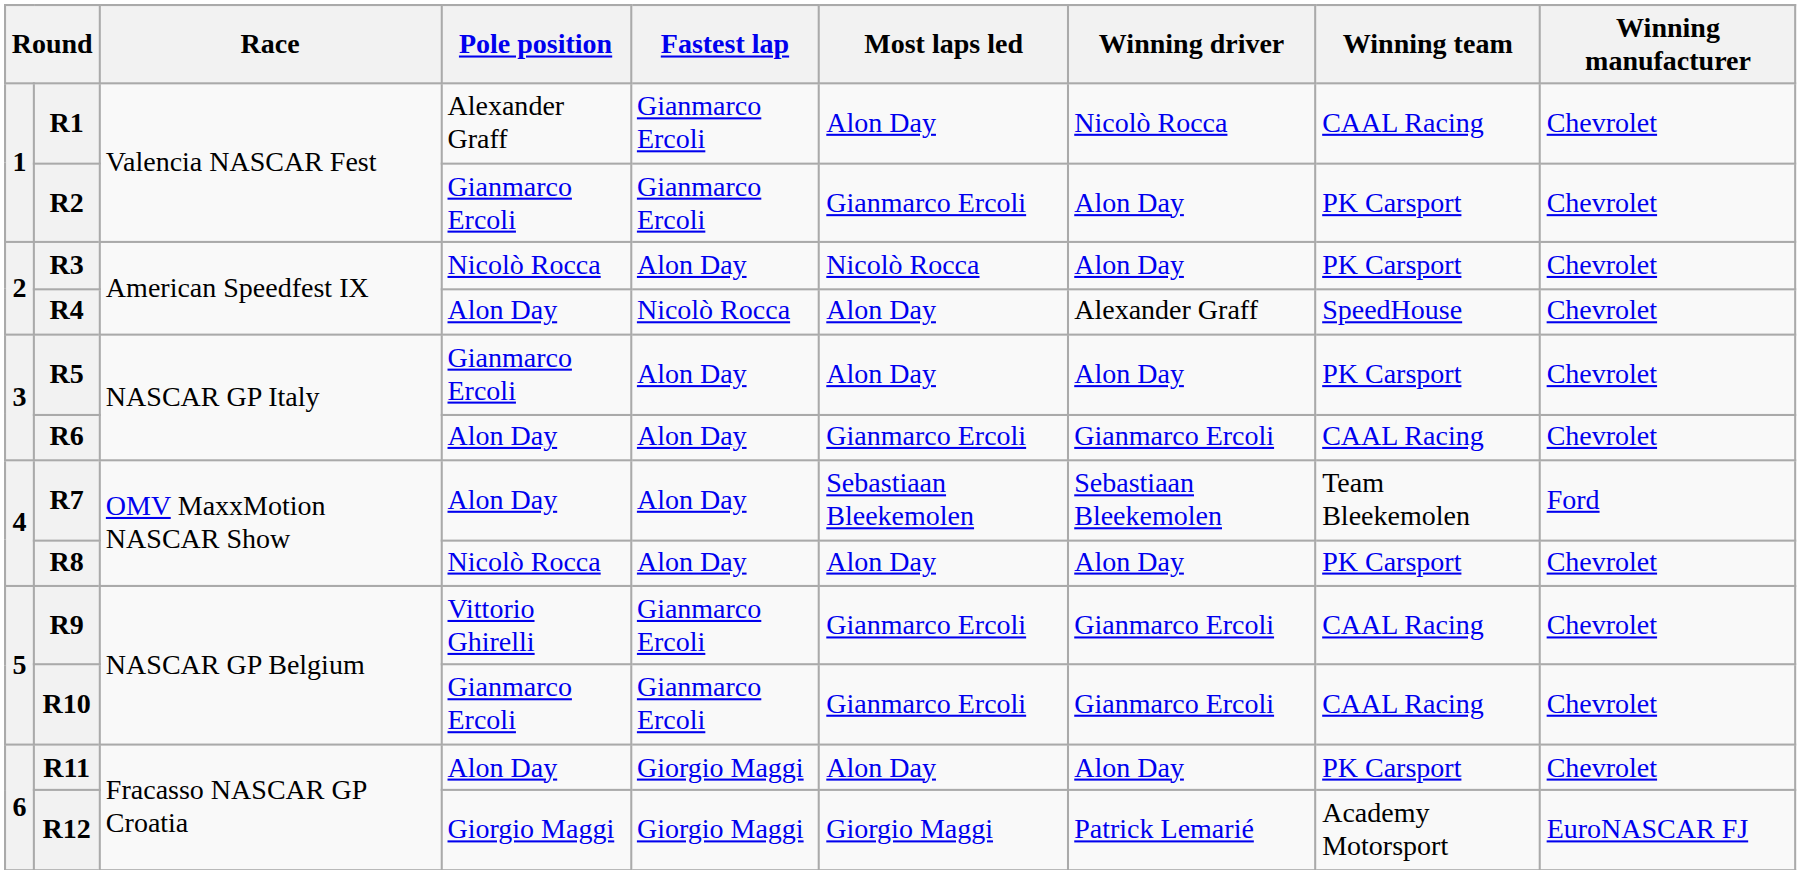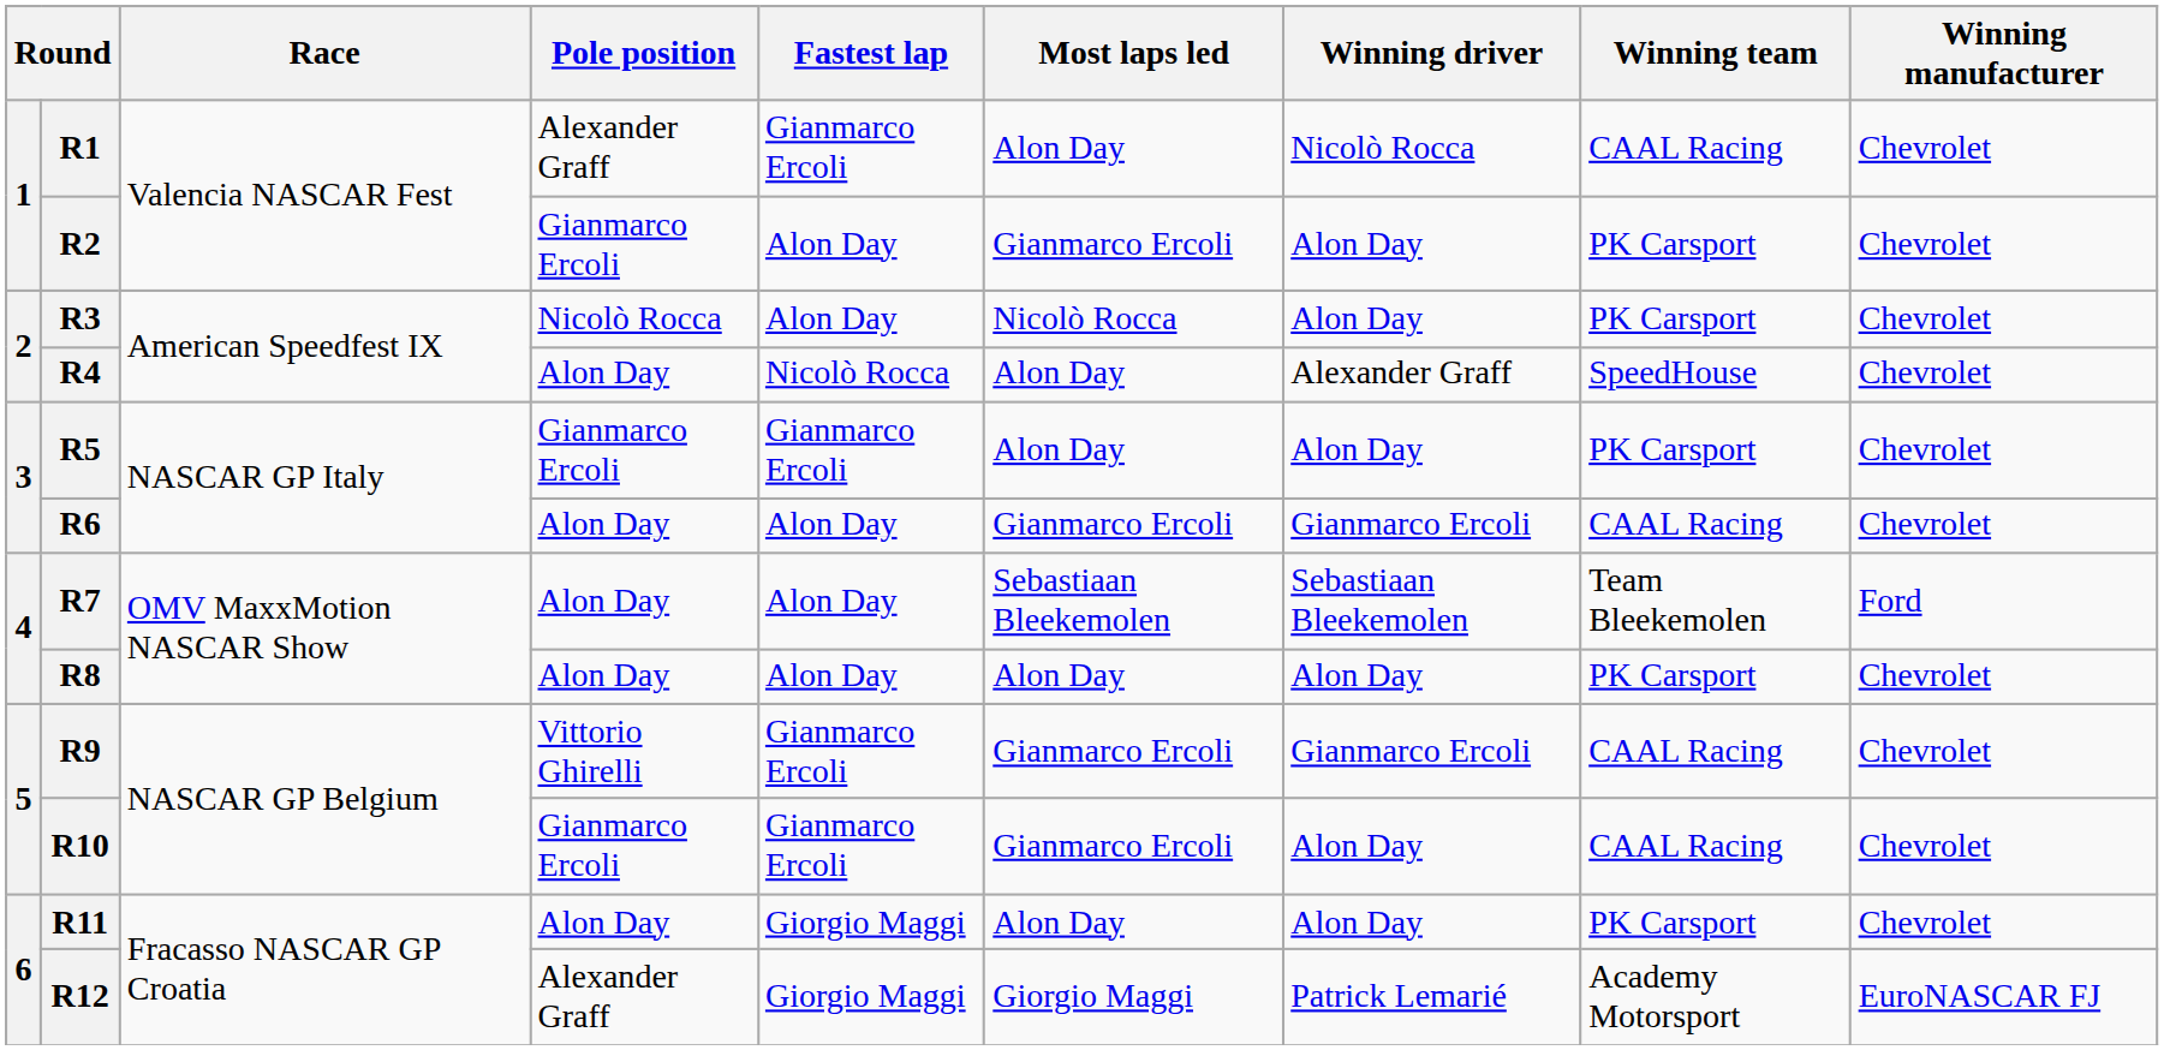 <table class="wikitable" style="font-size:85%;">
 <tr>
 <th colspan=2>Round</th>
 <th>Race</th>
 <th><a href='#'>Pole position</a></th>
 <th><a href='#'>Fastest lap</a></th>
 <th>Most laps led</th>
 <th>Winning driver</th>
 <th>Winning team</th>
 <th>Winning manufacturer</th>
 </tr>
 <tr>
 <th rowspan=2>1</th>
 <th>R1</th>
 <td rowspan=2>Valencia NASCAR Fest</td>
 <td> Alexander Graff</td>
 <td> <a href='#'>Gianmarco Ercoli</a></td>
 <td> <a href='#'>Alon Day</a></td>
 <td> <a href='#'>Nicolò Rocca</a></td>
 <td> <a href='#'>CAAL Racing</a></td>
 <td><a href='#'>Chevrolet</a></td>
 </tr>
 <tr>
 <th>R2</th>
 <td> <a href='#'>Gianmarco Ercoli</a></td>
-<td> <a href='#'>Gianmarco Ercoli</a></td>
+<td> <a href='#'>Alon Day</a></td>
 <td> <a href='#'>Gianmarco Ercoli</a></td>
 <td> <a href='#'>Alon Day</a></td>
 <td> <a href='#'>PK Carsport</a></td>
 <td><a href='#'>Chevrolet</a></td>
 </tr>
 <tr>
 <th rowspan=2>2</th>
 <th>R3</th>
 <td rowspan=2>American Speedfest IX</td>
 <td> <a href='#'>Nicolò Rocca</a></td>
 <td> <a href='#'>Alon Day</a></td>
 <td> <a href='#'>Nicolò Rocca</a></td>
 <td> <a href='#'>Alon Day</a></td>
 <td> <a href='#'>PK Carsport</a></td>
 <td><a href='#'>Chevrolet</a></td>
 </tr>
 <tr>
 <th>R4</th>
 <td> <a href='#'>Alon Day</a></td>
 <td> <a href='#'>Nicolò Rocca</a></td>
 <td> <a href='#'>Alon Day</a></td>
 <td> Alexander Graff</td>
 <td> <a href='#'>SpeedHouse</a></td>
 <td><a href='#'>Chevrolet</a></td>
 </tr>
 <tr>
 <th rowspan=2>3</th>
 <th>R5</th>
 <td rowspan=2>NASCAR GP Italy</td>
 <td> <a href='#'>Gianmarco Ercoli</a></td>
-<td> <a href='#'>Alon Day</a></td>
+<td> <a href='#'>Gianmarco Ercoli</a></td>
 <td> <a href='#'>Alon Day</a></td>
 <td> <a href='#'>Alon Day</a></td>
 <td> <a href='#'>PK Carsport</a></td>
 <td><a href='#'>Chevrolet</a></td>
 </tr>
 <tr>
 <th>R6</th>
 <td> <a href='#'>Alon Day</a></td>
 <td> <a href='#'>Alon Day</a></td>
 <td> <a href='#'>Gianmarco Ercoli</a></td>
 <td> <a href='#'>Gianmarco Ercoli</a></td>
 <td> <a href='#'>CAAL Racing</a></td>
 <td><a href='#'>Chevrolet</a></td>
 </tr>
 <tr>
 <th rowspan=2>4</th>
 <th>R7</th>
 <td rowspan=2><a href='#'>OMV</a> MaxxMotion NASCAR Show</td>
 <td> <a href='#'>Alon Day</a></td>
 <td> <a href='#'>Alon Day</a></td>
 <td> <a href='#'>Sebastiaan Bleekemolen</a></td>
 <td> <a href='#'>Sebastiaan Bleekemolen</a></td>
 <td> Team Bleekemolen</td>
 <td><a href='#'>Ford</a></td>
 </tr>
 <tr>
 <th>R8</th>
-<td> <a href='#'>Nicolò Rocca</a></td>
+<td> <a href='#'>Alon Day</a></td>
 <td> <a href='#'>Alon Day</a></td>
 <td> <a href='#'>Alon Day</a></td>
 <td> <a href='#'>Alon Day</a></td>
 <td> <a href='#'>PK Carsport</a></td>
 <td><a href='#'>Chevrolet</a></td>
 </tr>
 <tr>
 <th rowspan=2>5</th>
 <th>R9</th>
 <td rowspan=2>NASCAR GP Belgium</td>
 <td> <a href='#'>Vittorio Ghirelli</a></td>
 <td> <a href='#'>Gianmarco Ercoli</a></td>
 <td> <a href='#'>Gianmarco Ercoli</a></td>
 <td> <a href='#'>Gianmarco Ercoli</a></td>
 <td> <a href='#'>CAAL Racing</a></td>
 <td><a href='#'>Chevrolet</a></td>
 </tr>
 <tr>
 <th>R10</th>
 <td> <a href='#'>Gianmarco Ercoli</a></td>
 <td> <a href='#'>Gianmarco Ercoli</a></td>
 <td> <a href='#'>Gianmarco Ercoli</a></td>
-<td> <a href='#'>Gianmarco Ercoli</a></td>
+<td> <a href='#'>Alon Day</a></td>
 <td> <a href='#'>CAAL Racing</a></td>
 <td><a href='#'>Chevrolet</a></td>
 </tr>
 <tr>
 <th rowspan=2>6</th>
 <th>R11</th>
 <td rowspan=2>Fracasso NASCAR GP Croatia</td>
 <td> <a href='#'>Alon Day</a></td>
 <td> <a href='#'>Giorgio Maggi</a></td>
 <td> <a href='#'>Alon Day</a></td>
 <td> <a href='#'>Alon Day</a></td>
 <td> <a href='#'>PK Carsport</a></td>
 <td><a href='#'>Chevrolet</a></td>
 </tr>
 <tr>
 <th>R12</th>
-<td> <a href='#'>Giorgio Maggi</a></td>
+<td> Alexander Graff</td>
 <td> <a href='#'>Giorgio Maggi</a></td>
 <td> <a href='#'>Giorgio Maggi</a></td>
 <td> <a href='#'>Patrick Lemarié</a></td>
 <td> Academy Motorsport</td>
 <td><a href='#'>EuroNASCAR FJ</a></td>
 </tr>
 </table>
